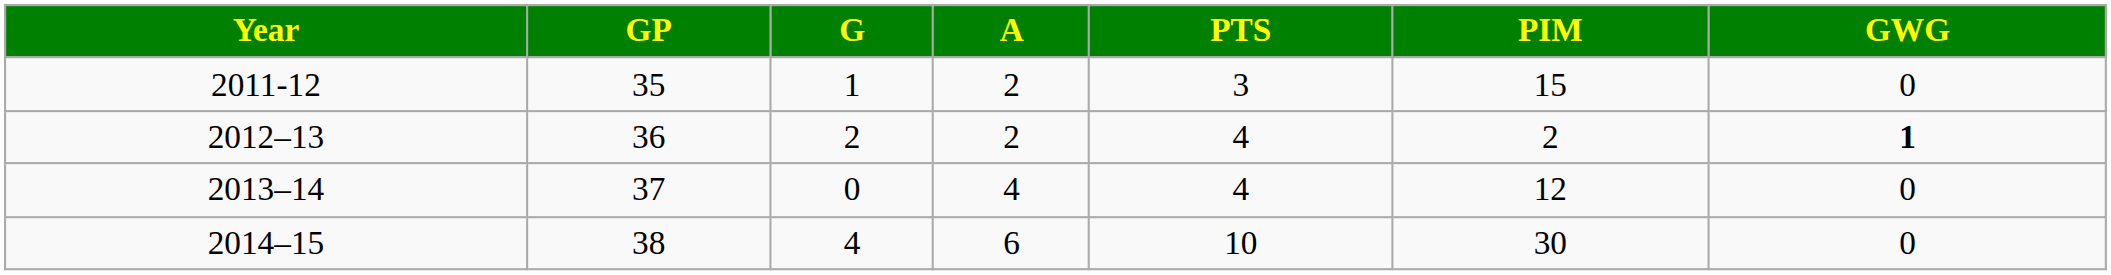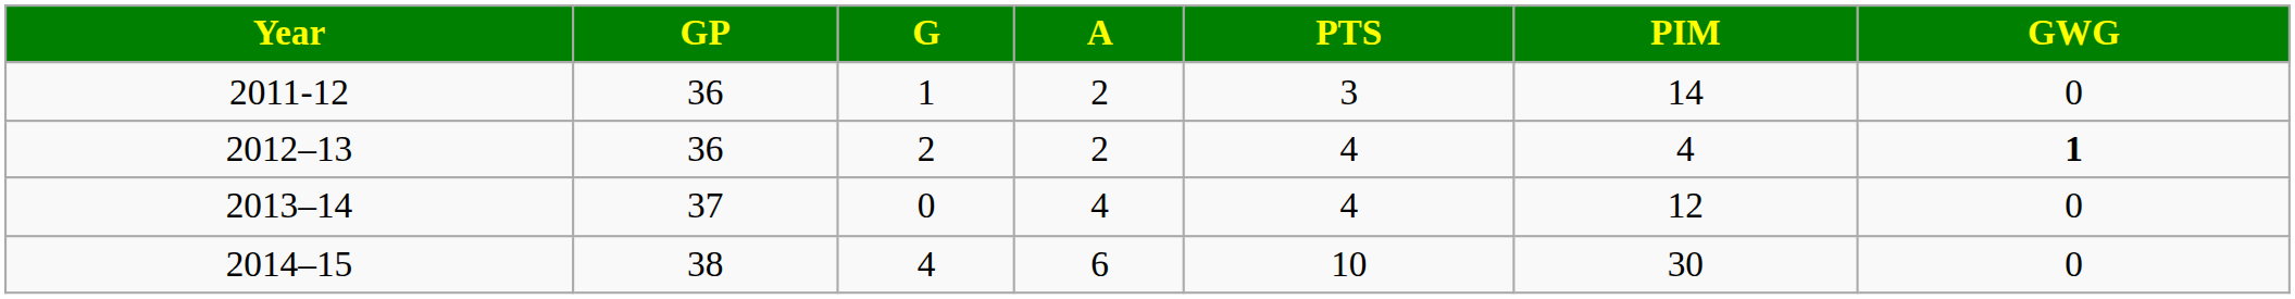 <table class="wikitable" style="width:80%;">
 <tr style="text-align:center; background:green; color:yellow;">
 <td><strong>Year</strong></td>
 <td><strong>GP</strong></td>
 <td><strong>G</strong></td>
 <td><strong>A</strong></td>
 <td><strong>PTS</strong></td>
 <td><strong>PIM</strong></td>
 <td><strong>GWG</strong></td>
 </tr>
 <tr style="text-align:center;" bgcolor="">
 <td>2011-12</td>
-<td>35</td>
+<td>36</td>
 <td>1</td>
 <td>2</td>
 <td>3</td>
-<td>15</td>
+<td>14</td>
 <td>0</td>
 </tr>
 <tr style="text-align:center;" bgcolor="">
 <td>2012–13</td>
 <td>36</td>
 <td>2</td>
 <td>2</td>
 <td>4</td>
-<td>2</td>
+<td>4</td>
 <td><strong>1</strong></td>
 </tr>
 <tr style="text-align:center;" bgcolor="">
 <td>2013–14</td>
 <td>37</td>
 <td>0</td>
 <td>4</td>
 <td>4</td>
 <td>12</td>
 <td>0</td>
 </tr>
 <tr style="text-align:center;" bgcolor="">
 <td>2014–15</td>
 <td>38</td>
 <td>4</td>
 <td>6</td>
 <td>10</td>
 <td>30</td>
 <td>0</td>
 </tr>
 </table>
